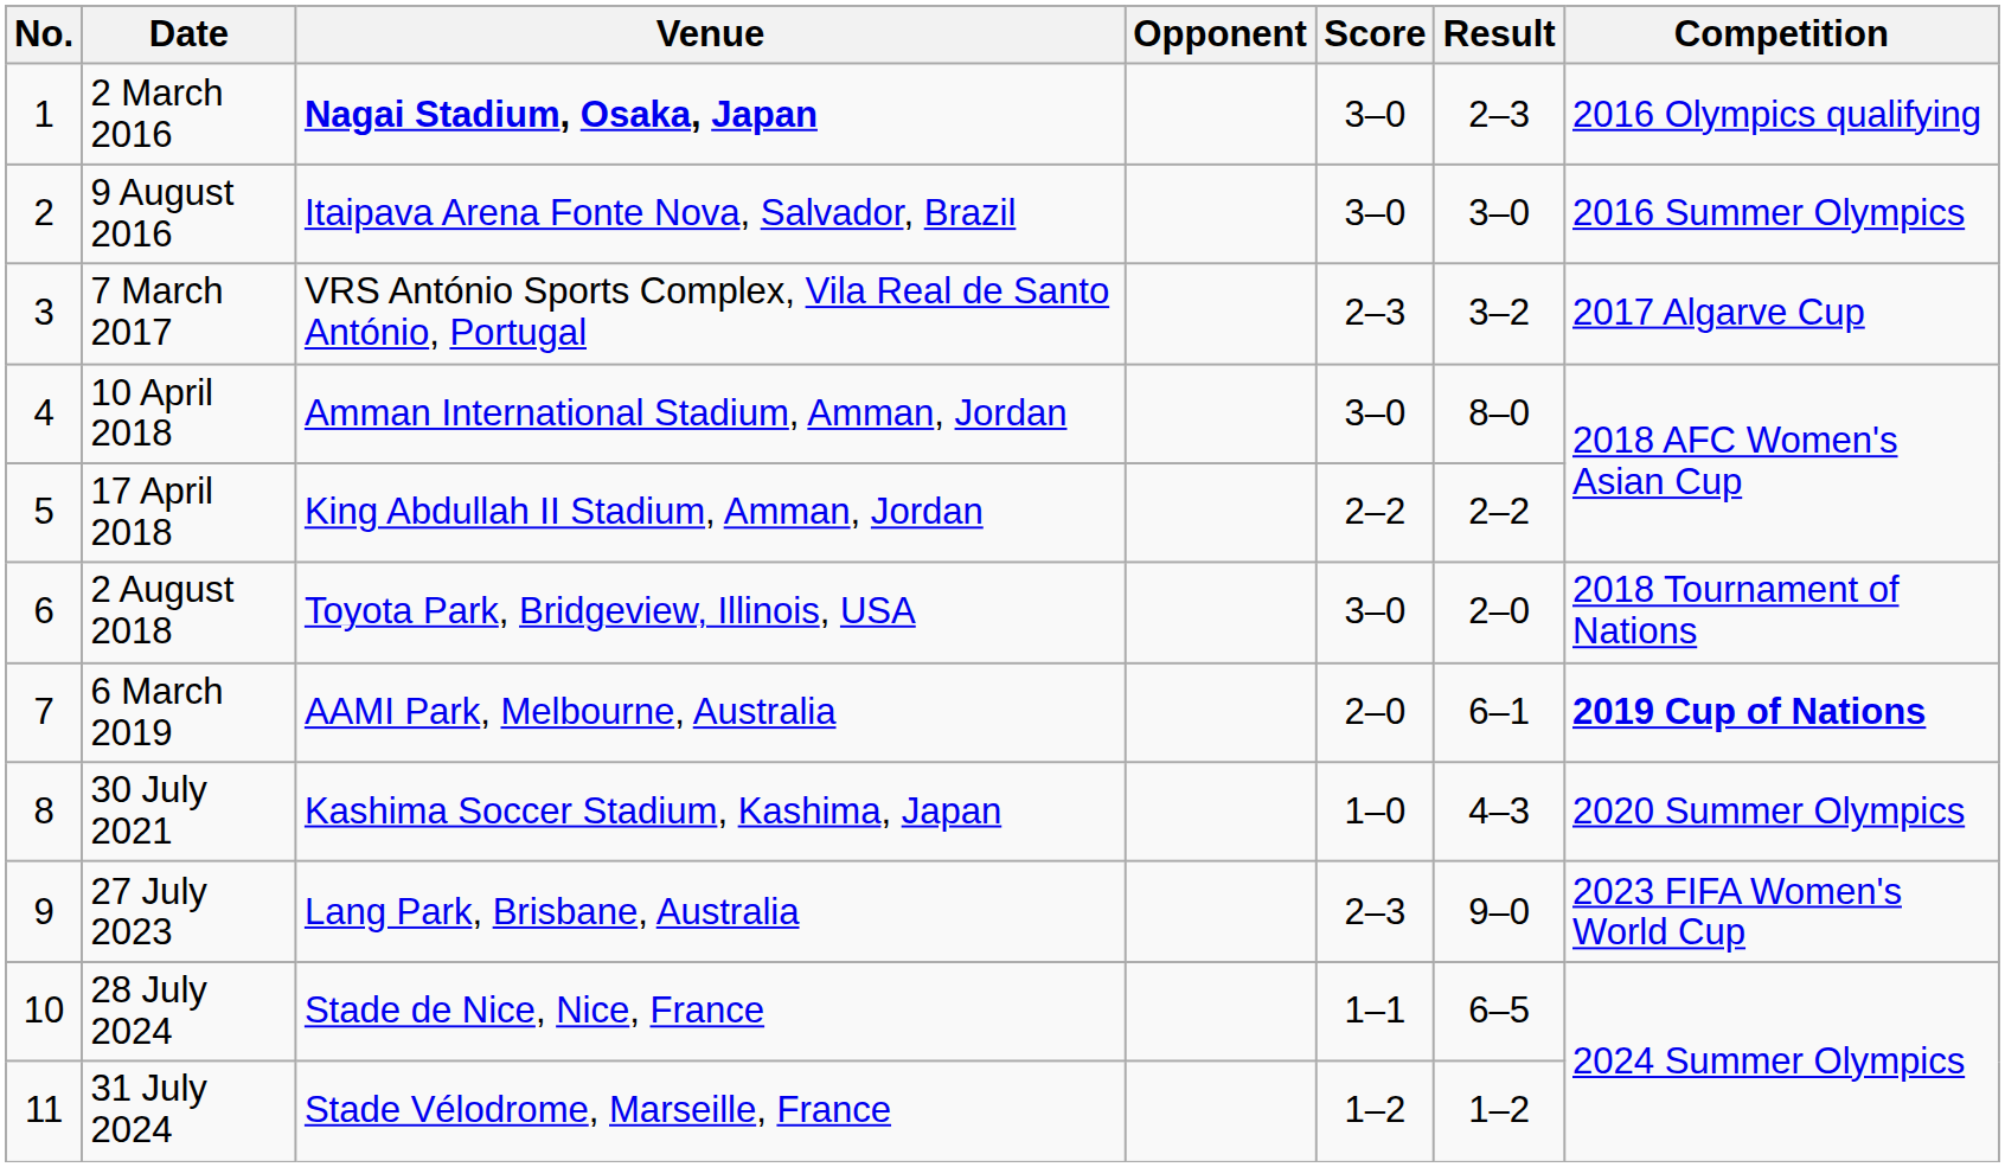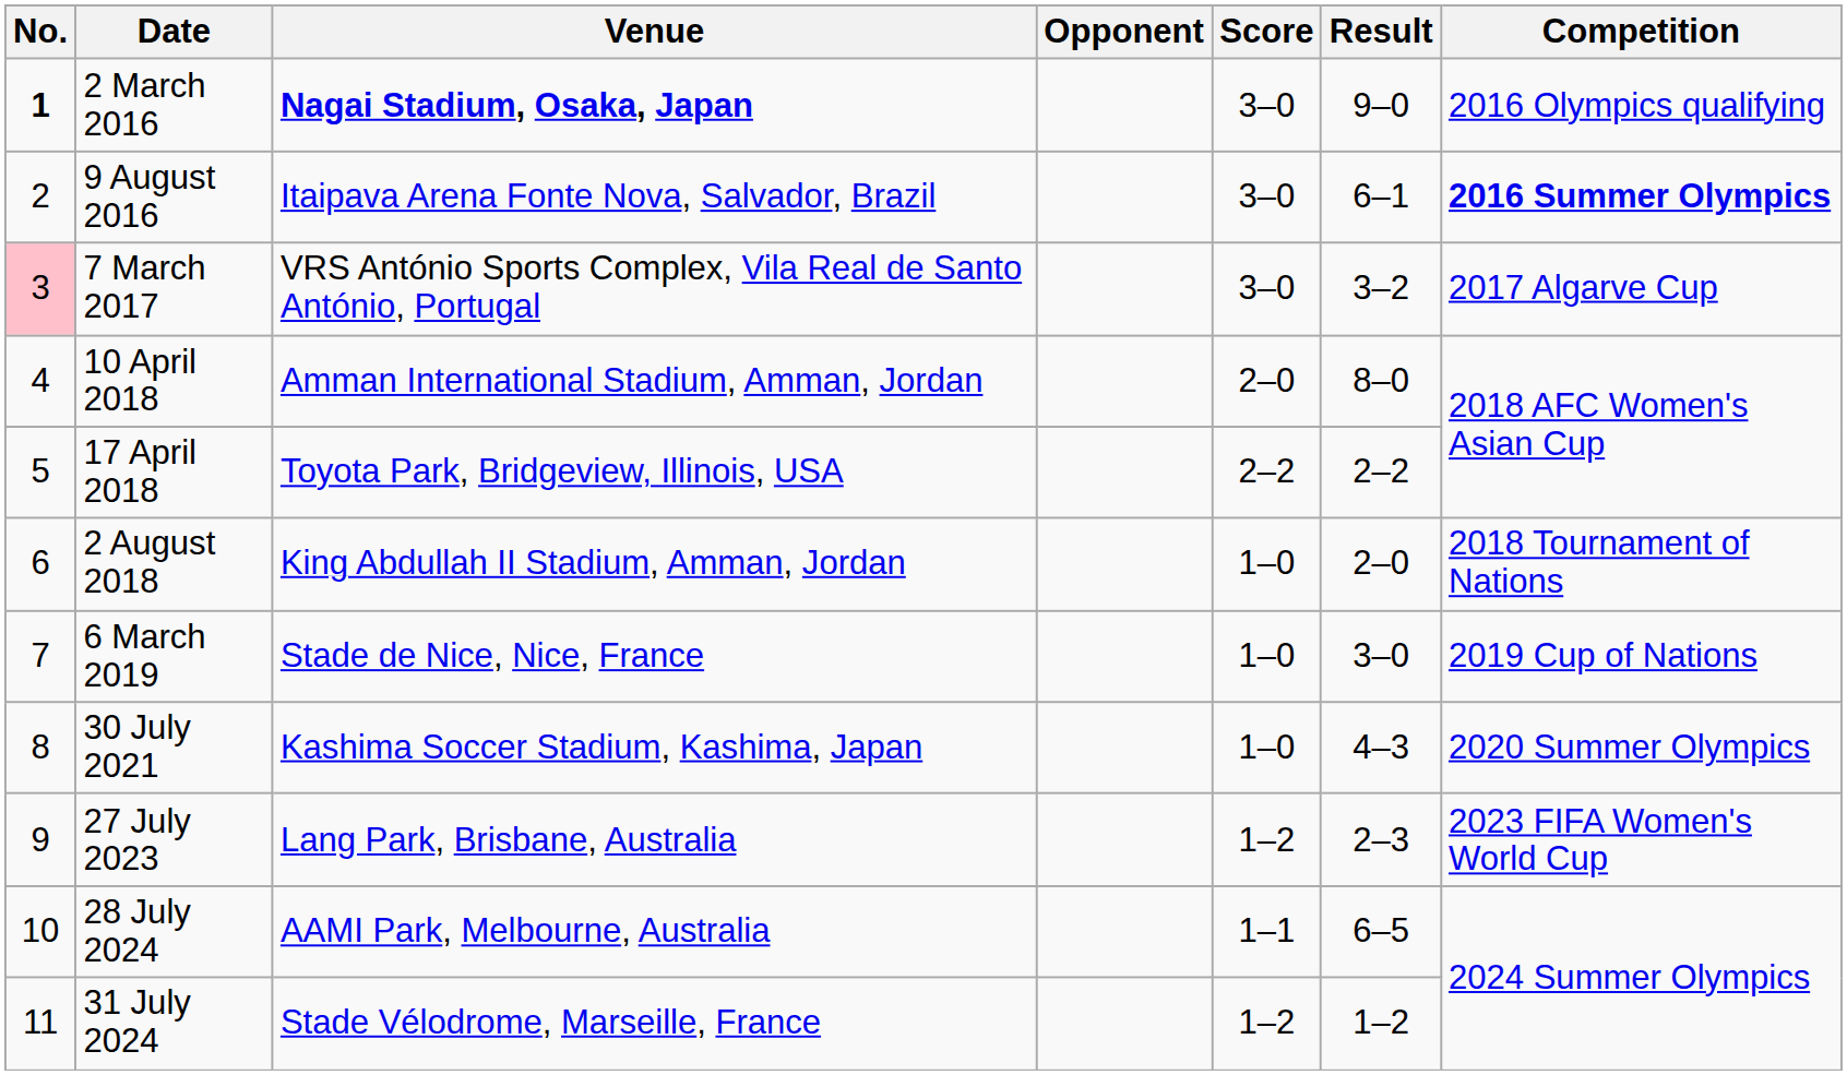 <table class="wikitable sortable">
 <tr>
 <th scope="col">No.</th>
 <th scope="col">Date</th>
 <th scope="col">Venue</th>
 <th scope="col">Opponent</th>
 <th scope="col">Score</th>
 <th scope="col">Result</th>
 <th scope="col">Competition</th>
 </tr>
 <tr>
-<td style="text-align: center">1</td>
+<td style="text-align: center"><strong>1</strong></td>
 <td>2 March 2016</td>
 <td><strong><a href='#'>Nagai Stadium</a>, <a href='#'>Osaka</a>, <a href='#'>Japan</a></strong></td>
 <td></td>
 <td style="text-align: center">3–0</td>
-<td style="text-align: center">2–3</td>
+<td style="text-align: center">9–0</td>
 <td><a href='#'>2016 Olympics qualifying</a></td>
 </tr>
 <tr>
 <td style="text-align: center">2</td>
 <td>9 August 2016</td>
 <td><a href='#'>Itaipava Arena Fonte Nova</a>, <a href='#'>Salvador</a>, <a href='#'>Brazil</a></td>
 <td></td>
 <td style="text-align: center">3–0</td>
-<td style="text-align: center">3–0</td>
-<td><a href='#'>2016 Summer Olympics</a></td>
+<td style="text-align: center">6–1</td>
+<td><strong><a href='#'>2016 Summer Olympics</a></strong></td>
 </tr>
 <tr>
-<td style="text-align: center">3</td>
+<td style="background: pink; text-align: center">3</td>
 <td>7 March 2017</td>
 <td>VRS António Sports Complex, <a href='#'>Vila Real de Santo António</a>, <a href='#'>Portugal</a></td>
 <td></td>
-<td style="text-align: center">2–3</td>
+<td style="text-align: center">3–0</td>
 <td style="text-align: center">3–2</td>
 <td><a href='#'>2017 Algarve Cup</a></td>
 </tr>
 <tr>
 <td style="text-align: center">4</td>
 <td>10 April 2018</td>
 <td><a href='#'>Amman International Stadium</a>, <a href='#'>Amman</a>, <a href='#'>Jordan</a></td>
 <td></td>
-<td style="text-align: center">3–0</td>
+<td style="text-align: center">2–0</td>
 <td style="text-align: center">8–0</td>
 <td rowspan="2"><a href='#'>2018 AFC Women's Asian Cup</a></td>
 </tr>
 <tr>
 <td style="text-align: center">5</td>
 <td>17 April 2018</td>
-<td><a href='#'>King Abdullah II Stadium</a>, <a href='#'>Amman</a>, <a href='#'>Jordan</a></td>
+<td><a href='#'>Toyota Park</a>, <a href='#'>Bridgeview, Illinois</a>, <a href='#'>USA</a></td>
 <td></td>
 <td style="text-align: center">2–2</td>
 <td style="text-align: center">2–2</td>
 </tr>
 <tr>
 <td style="text-align: center">6</td>
 <td>2 August 2018</td>
-<td><a href='#'>Toyota Park</a>, <a href='#'>Bridgeview, Illinois</a>, <a href='#'>USA</a></td>
+<td><a href='#'>King Abdullah II Stadium</a>, <a href='#'>Amman</a>, <a href='#'>Jordan</a></td>
 <td></td>
-<td style="text-align: center">3–0</td>
+<td style="text-align: center">1–0</td>
 <td style="text-align: center">2–0</td>
 <td><a href='#'>2018 Tournament of Nations</a></td>
 </tr>
 <tr>
 <td style="text-align: center">7</td>
 <td>6 March 2019</td>
-<td><a href='#'>AAMI Park</a>, <a href='#'>Melbourne</a>, <a href='#'>Australia</a></td>
+<td><a href='#'>Stade de Nice</a>, <a href='#'>Nice</a>, <a href='#'>France</a></td>
 <td></td>
-<td style="text-align: center">2–0</td>
-<td style="text-align: center">6–1</td>
-<td><strong><a href='#'>2019 Cup of Nations</a></strong></td>
+<td style="text-align: center">1–0</td>
+<td style="text-align: center">3–0</td>
+<td><a href='#'>2019 Cup of Nations</a></td>
 </tr>
 <tr>
 <td style="text-align: center">8</td>
 <td>30 July 2021</td>
 <td><a href='#'>Kashima Soccer Stadium</a>, <a href='#'>Kashima</a>, <a href='#'>Japan</a></td>
 <td></td>
 <td style="text-align: center">1–0</td>
 <td style="text-align: center">4–3</td>
 <td><a href='#'>2020 Summer Olympics</a></td>
 </tr>
 <tr>
 <td style="text-align: center">9</td>
 <td>27 July 2023</td>
 <td><a href='#'>Lang Park</a>, <a href='#'>Brisbane</a>, <a href='#'>Australia</a></td>
 <td></td>
+<td style="text-align: center">1–2</td>
 <td style="text-align: center">2–3</td>
-<td style="text-align: center">9–0</td>
 <td><a href='#'>2023 FIFA Women's World Cup</a></td>
 </tr>
 <tr>
 <td style="text-align: center">10</td>
 <td>28 July 2024</td>
-<td><a href='#'>Stade de Nice</a>, <a href='#'>Nice</a>, <a href='#'>France</a></td>
+<td><a href='#'>AAMI Park</a>, <a href='#'>Melbourne</a>, <a href='#'>Australia</a></td>
 <td></td>
 <td style="text-align: center">1–1</td>
 <td style="text-align: center">6–5</td>
 <td rowspan=2><a href='#'>2024 Summer Olympics</a></td>
 </tr>
 <tr>
 <td style="text-align: center">11</td>
 <td>31 July 2024</td>
 <td><a href='#'>Stade Vélodrome</a>, <a href='#'>Marseille</a>, <a href='#'>France</a></td>
 <td></td>
 <td style="text-align: center">1–2</td>
 <td style="text-align: center">1–2</td>
 </tr>
 </table>
